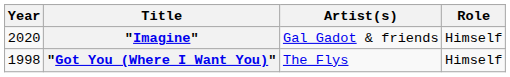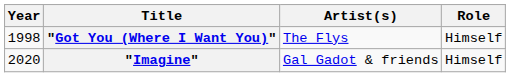 <table class="wikitable plainrowheaders sortable">
 <tr>
 <th scope="col">Year</th>
 <th scope="col">Title</th>
 <th scope="col">Artist(s)</th>
 <th scope="col">Role</th>
 </tr>
 <tr>
+<td>1998</td>
+<th scope="row">"<a href='#'>Got You (Where I Want You)</a>"</th>
+<td><a href='#'>The Flys</a></td>
+<td>Himself</td>
+</tr>
+<tr>
 <td>2020</td>
 <th scope="row">"<a href='#'>Imagine</a>"</th>
 <td><a href='#'>Gal Gadot</a> & friends</td>
 <td>Himself</td>
 </tr>
-<tr>
-<td>1998</td>
-<th scope="row">"<a href='#'>Got You (Where I Want You)</a>"</th>
-<td><a href='#'>The Flys</a></td>
-<td>Himself</td>
-</tr>
 </table>
